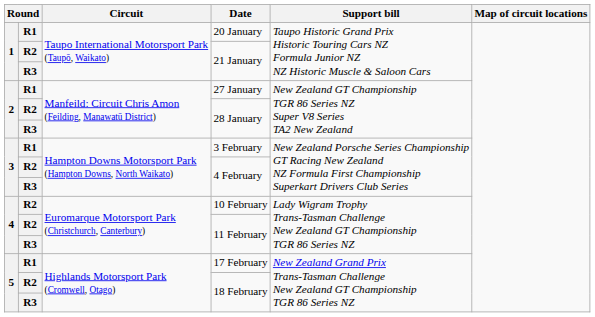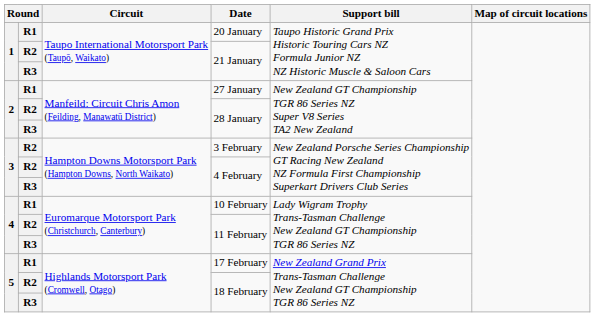 <table class="wikitable" style="font-size: 85%">
 <tr>
 <th colspan="2">Round</th>
 <th>Circuit</th>
 <th>Date</th>
 <th>Support bill</th>
 <th>Map of circuit locations</th>
 </tr>
 <tr>
 <th rowspan="3">1</th>
 <th>R1</th>
 <td rowspan="3"><a href='#'>Taupo International Motorsport Park</a><br><small>(<a href='#'>Taupō</a>, <a href='#'>Waikato</a>)</small></td>
 <td>20 January</td>
 <td rowspan="3"><em>Taupo Historic Grand Prix<br>Historic Touring Cars NZ<br>Formula Junior NZ<br>NZ Historic Muscle & Saloon Cars</em></td>
 <td rowspan="15"></td>
 </tr>
 <tr>
 <th>R2</th>
 <td rowspan="2">21 January</td>
 </tr>
 <tr>
 <th>R3</th>
 </tr>
 <tr>
 <th rowspan="3">2</th>
 <th>R1</th>
 <td rowspan="3"><a href='#'>Manfeild: Circuit Chris Amon</a><br><small>(<a href='#'>Feilding</a>, <a href='#'>Manawatū District</a>)</small></td>
 <td>27 January</td>
 <td rowspan="3"><em>New Zealand GT Championship<br>TGR 86 Series NZ<br>Super V8 Series<br>TA2 New Zealand</em></td>
 </tr>
 <tr>
 <th>R2</th>
 <td rowspan="2">28 January</td>
 </tr>
 <tr>
 <th>R3</th>
 </tr>
 <tr>
 <th rowspan="3">3</th>
-<th>R1</th>
+<th>R2</th>
 <td rowspan="3"><a href='#'>Hampton Downs Motorsport Park</a><br><small>(<a href='#'>Hampton Downs</a>, <a href='#'>North Waikato</a>)</small></td>
 <td>3 February</td>
 <td rowspan="3"><em>New Zealand Porsche Series Championship<br>GT Racing New Zealand<br>NZ Formula First Championship<br>Superkart Drivers Club Series</em></td>
 </tr>
 <tr>
 <th>R2</th>
 <td rowspan="2">4 February</td>
 </tr>
 <tr>
 <th>R3</th>
 </tr>
 <tr>
 <th rowspan="3">4</th>
-<th>R2</th>
+<th>R1</th>
 <td rowspan="3"><a href='#'>Euromarque Motorsport Park</a><br><small>(<a href='#'>Christchurch</a>, <a href='#'>Canterbury</a>)</small></td>
 <td>10 February</td>
 <td rowspan="3"><em>Lady Wigram Trophy<br>Trans-Tasman Challenge<br>New Zealand GT Championship<br>TGR 86 Series NZ</em></td>
 </tr>
 <tr>
 <th>R2</th>
 <td rowspan="2">11 February</td>
 </tr>
 <tr>
 <th>R3</th>
 </tr>
 <tr>
 <th rowspan="3">5</th>
 <th>R1</th>
 <td rowspan="3"><a href='#'>Highlands Motorsport Park</a><br><small>(<a href='#'>Cromwell</a>, <a href='#'>Otago</a>)</small></td>
 <td>17 February</td>
 <td rowspan="3"><em><a href='#'>New Zealand Grand Prix</a><br>Trans-Tasman Challenge<br>New Zealand GT Championship<br>TGR 86 Series NZ</em></td>
 </tr>
 <tr>
 <th>R2</th>
 <td rowspan="2">18 February</td>
 </tr>
 <tr>
 <th>R3</th>
 </tr>
 </table>
